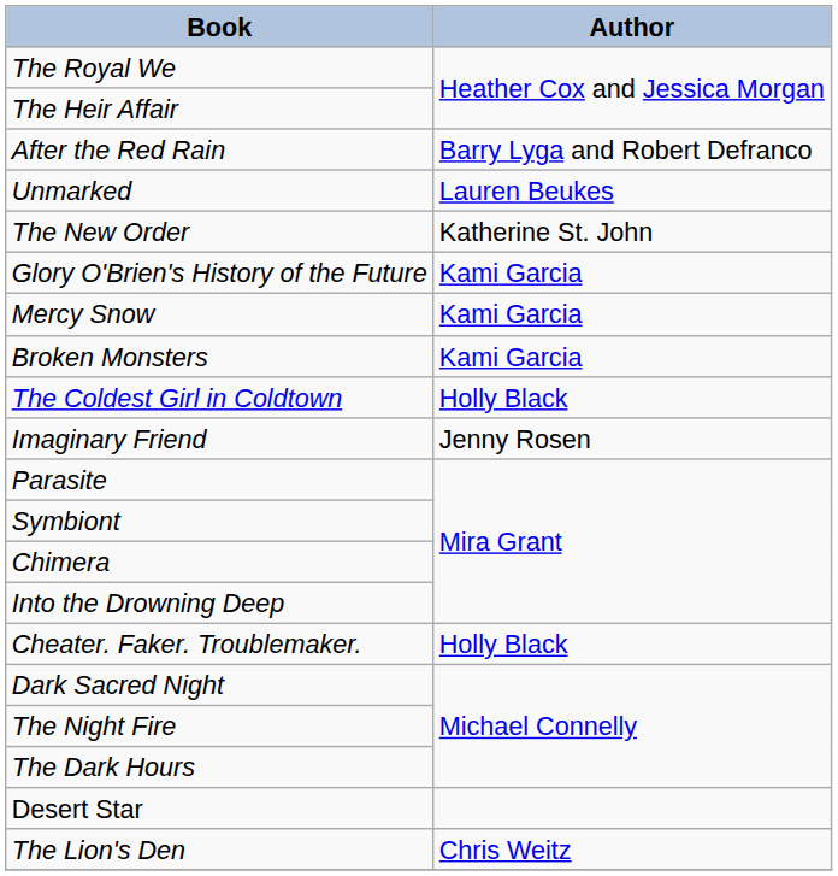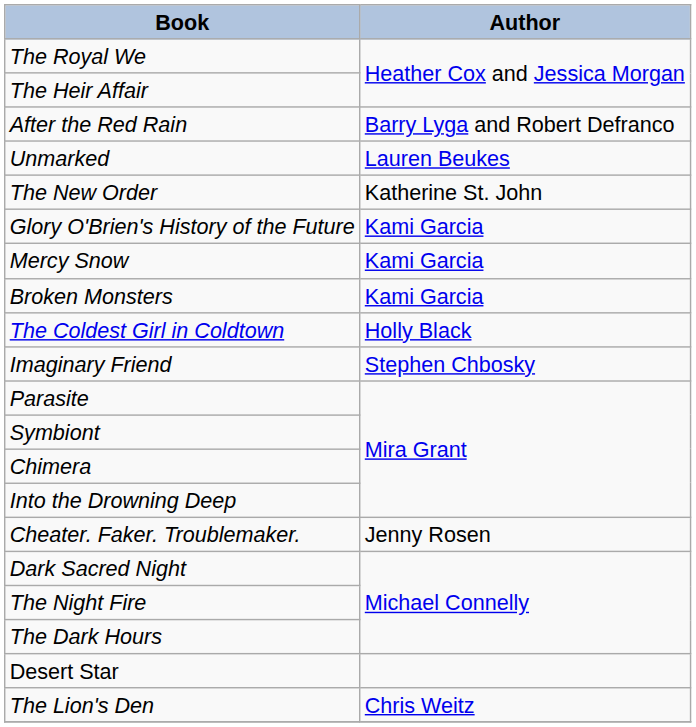 <table class="wikitable" style="font-size:95%;">
 <tr>
 <th style="background:#B0C4DE;">Book</th>
 <th style="background:#B0C4DE;">Author</th>
 </tr>
 <tr>
 <td><em>The Royal We</em></td>
 <td rowspan=2><a href='#'>Heather Cox</a> and <a href='#'>Jessica Morgan</a></td>
 </tr>
 <tr>
 <td><em>The Heir Affair</em></td>
 </tr>
 <tr>
 <td><em>After the Red Rain</em></td>
 <td><a href='#'>Barry Lyga</a> and Robert Defranco</td>
 </tr>
 <tr>
 <td><em>Unmarked</em></td>
 <td><a href='#'>Lauren Beukes</a></td>
 </tr>
 <tr>
 <td><em>The New Order</em></td>
 <td>Katherine St. John</td>
 </tr>
 <tr>
 <td><em>Glory O'Brien's History of the Future</em></td>
 <td><a href='#'>Kami Garcia</a></td>
 </tr>
 <tr>
 <td><em>Mercy Snow</em></td>
 <td><a href='#'>Kami Garcia</a></td>
 </tr>
 <tr>
 <td><em>Broken Monsters</em></td>
 <td><a href='#'>Kami Garcia</a></td>
 </tr>
 <tr>
 <td><em><a href='#'>The Coldest Girl in Coldtown</a></em></td>
 <td><a href='#'>Holly Black</a></td>
 </tr>
 <tr>
 <td><em>Imaginary Friend</em></td>
-<td>Jenny Rosen</td>
+<td><a href='#'>Stephen Chbosky</a></td>
 </tr>
 <tr>
 <td><em>Parasite</em></td>
 <td rowspan=4><a href='#'>Mira Grant</a></td>
 </tr>
 <tr>
 <td><em>Symbiont</em></td>
 </tr>
 <tr>
 <td><em>Chimera</em></td>
 </tr>
 <tr>
 <td><em>Into the Drowning Deep</em></td>
 </tr>
 <tr>
 <td><em>Cheater. Faker. Troublemaker.</em></td>
-<td><a href='#'>Holly Black</a></td>
+<td>Jenny Rosen</td>
 </tr>
 <tr>
 <td><em>Dark Sacred Night</em></td>
 <td rowspan=3><a href='#'>Michael Connelly</a></td>
 </tr>
 <tr>
 <td><em>The Night Fire</em></td>
 </tr>
 <tr>
 <td><em>The Dark Hours</em></td>
 </tr>
 <tr>
 <td>Desert Star</td>
 </tr>
 <tr>
 <td><em>The Lion's Den</em></td>
 <td><a href='#'>Chris Weitz</a></td>
 </tr>
 <tr>
 </tr>
 </table>
